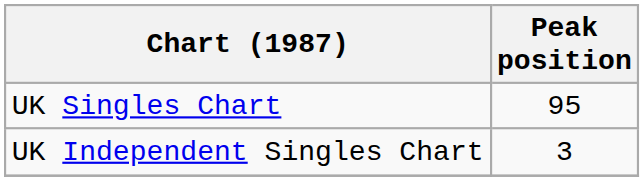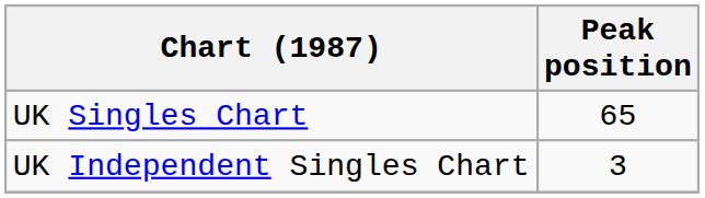 <table class="wikitable sortable">
 <tr>
 <th align="center">Chart (1987)</th>
 <th align="center">Peak<br>position</th>
 </tr>
 <tr>
 <td align="left">UK <a href='#'>Singles Chart</a></td>
-<td align="center">95</td>
+<td align="center">65</td>
 </tr>
 <tr>
 <td align="left">UK <a href='#'>Independent</a> Singles Chart</td>
 <td align="center">3</td>
 </tr>
 <tr>
 </tr>
 </table>
